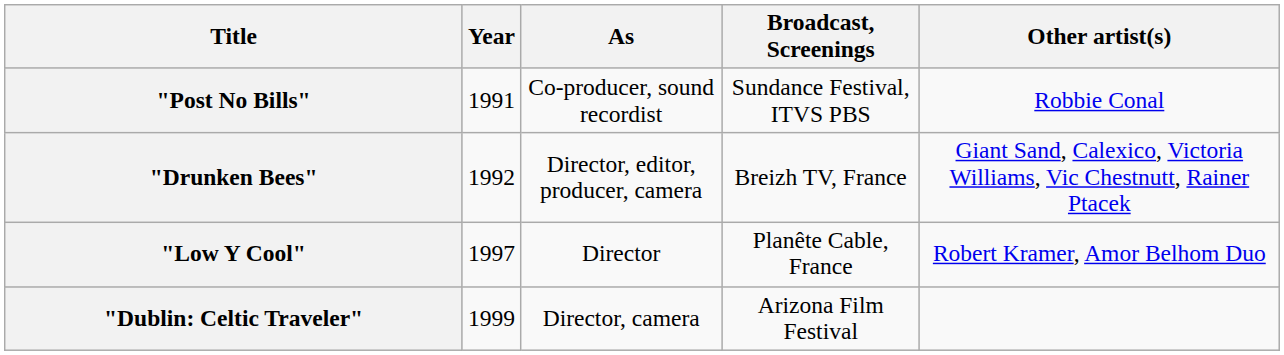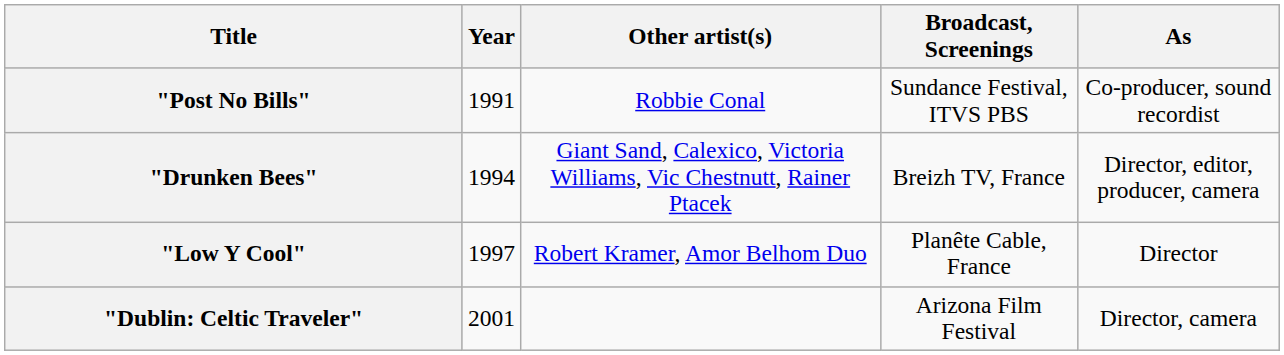 <table class="wikitable plainrowheaders" style="text-align:center;">
 <tr>
 <th scope="col" style="width:19em;">Title</th>
 <th scope="col">Year</th>
+<th scope="col">Other artist(s)</th>
+<th scope="col">Broadcast, Screenings</th>
 <th scope="col">As</th>
-<th scope="col">Broadcast, Screenings</th>
-<th scope="col">Other artist(s)</th>
 </tr>
 <tr>
 <th scope="row">"Post No Bills"</th>
 <td>1991</td>
+<td><a href='#'>Robbie Conal</a></td>
+<td>Sundance Festival, ITVS PBS</td>
 <td>Co-producer, sound recordist</td>
-<td>Sundance Festival, ITVS PBS</td>
-<td><a href='#'>Robbie Conal</a></td>
 </tr>
 <tr>
 <th scope="row">"Drunken Bees"</th>
-<td>1992</td>
+<td>1994</td>
+<td><a href='#'>Giant Sand</a>, <a href='#'>Calexico</a>, <a href='#'>Victoria Williams</a>, <a href='#'>Vic Chestnutt</a>, <a href='#'>Rainer Ptacek</a></td>
+<td>Breizh TV, France</td>
 <td>Director, editor, producer, camera</td>
-<td>Breizh TV, France</td>
-<td><a href='#'>Giant Sand</a>, <a href='#'>Calexico</a>, <a href='#'>Victoria Williams</a>, <a href='#'>Vic Chestnutt</a>, <a href='#'>Rainer Ptacek</a></td>
 </tr>
 <tr>
 <th scope="row">"Low Y Cool"</th>
 <td>1997</td>
+<td><a href='#'>Robert Kramer</a>, <a href='#'>Amor Belhom Duo</a></td>
+<td>Planête Cable, France</td>
 <td>Director</td>
-<td>Planête Cable, France</td>
-<td><a href='#'>Robert Kramer</a>, <a href='#'>Amor Belhom Duo</a></td>
 </tr>
 <tr>
 <th scope="row">"Dublin: Celtic Traveler"</th>
-<td>1999</td>
+<td>2001</td>
+<td></td>
+<td>Arizona Film Festival</td>
 <td>Director, camera</td>
-<td>Arizona Film Festival</td>
-<td></td>
 </tr>
 </table>
